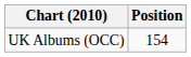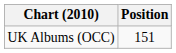 <table class="wikitable">
 <tr>
 <th>Chart (2010)</th>
 <th>Position</th>
 </tr>
 <tr>
 <td>UK Albums (OCC)</td>
-<td style="text-align:center;">154</td>
+<td style="text-align:center;">151</td>
 </tr>
 </table>
